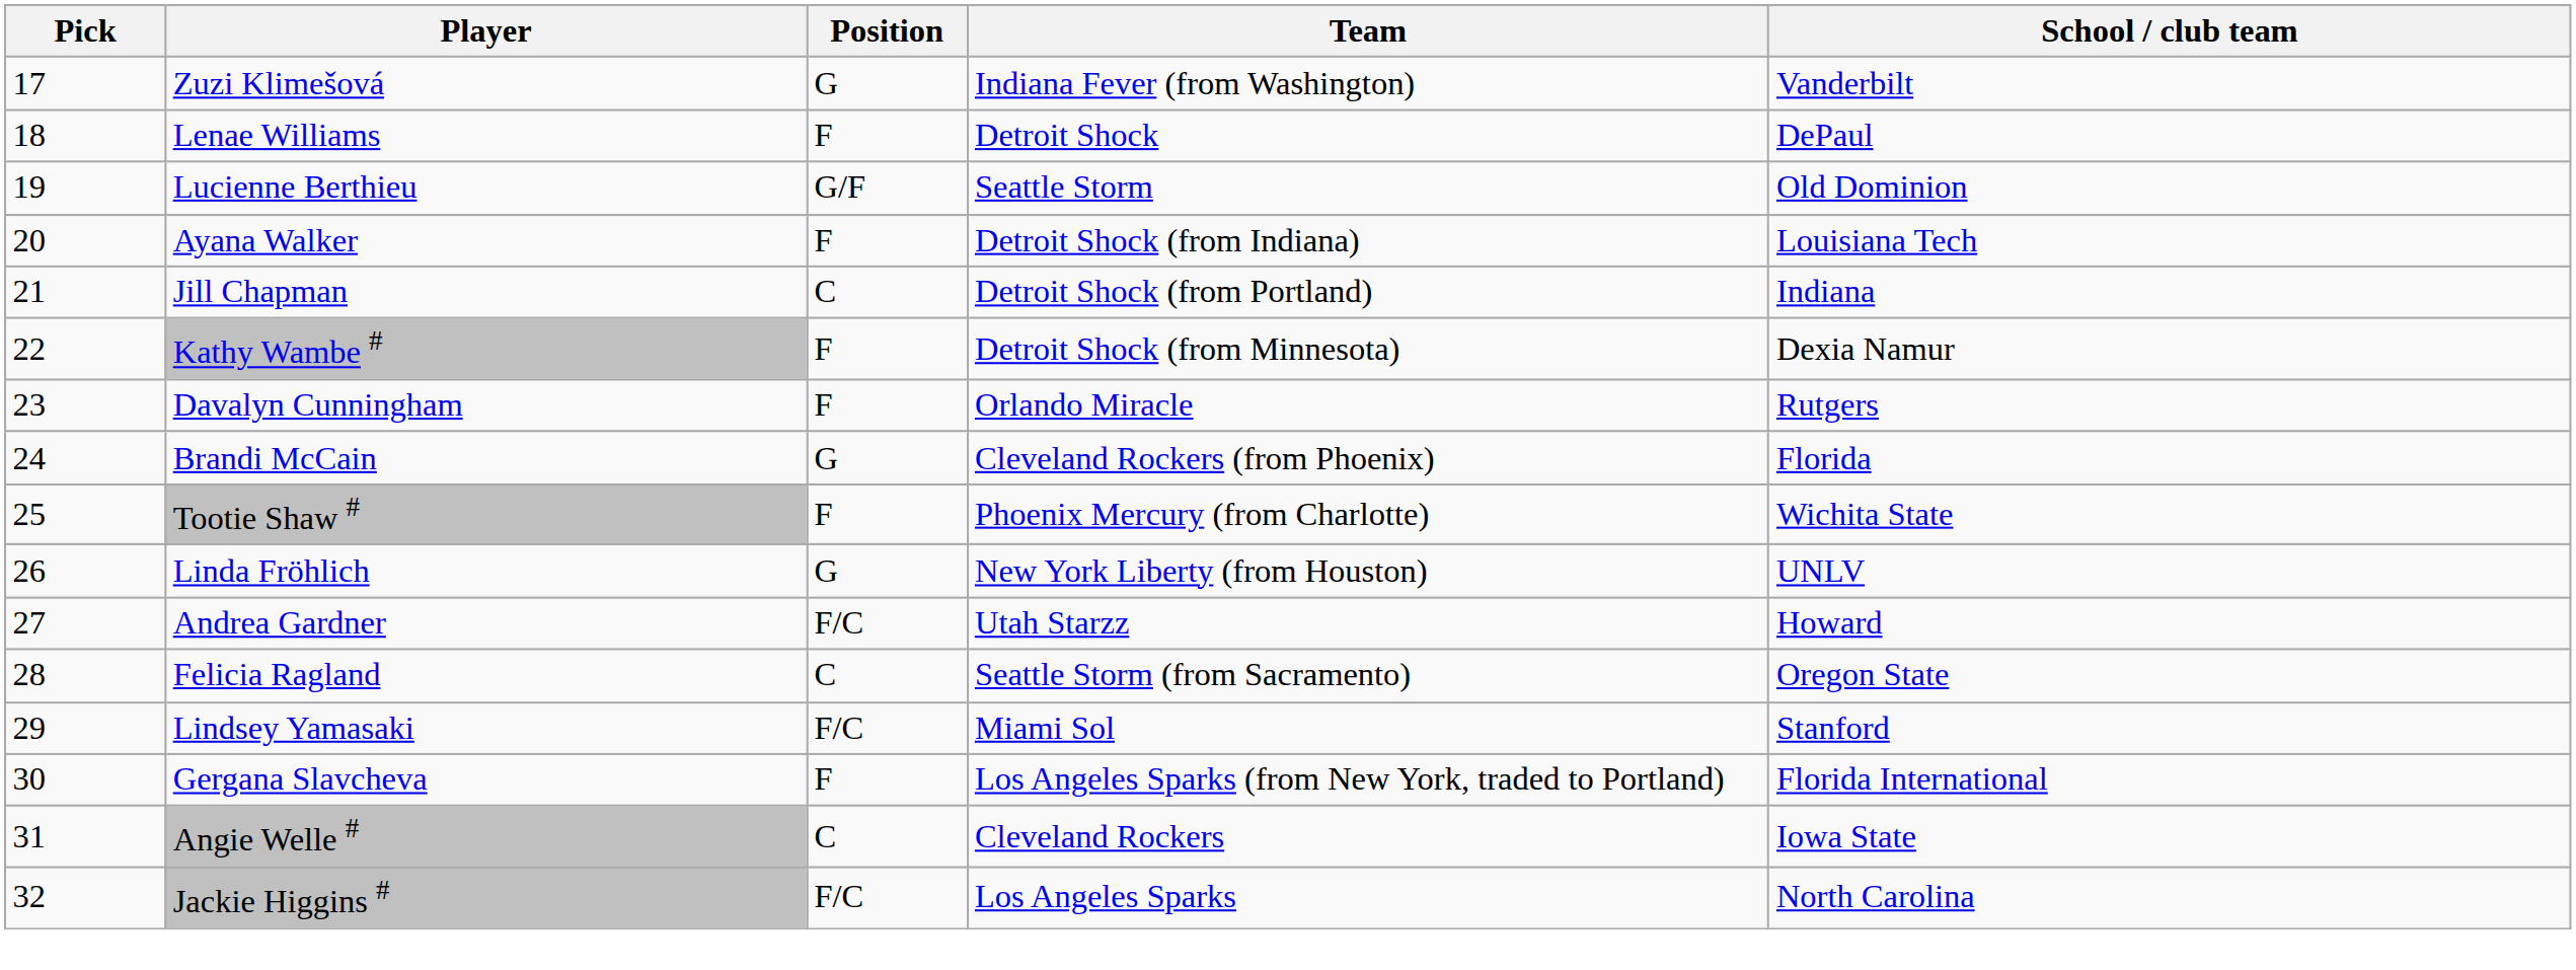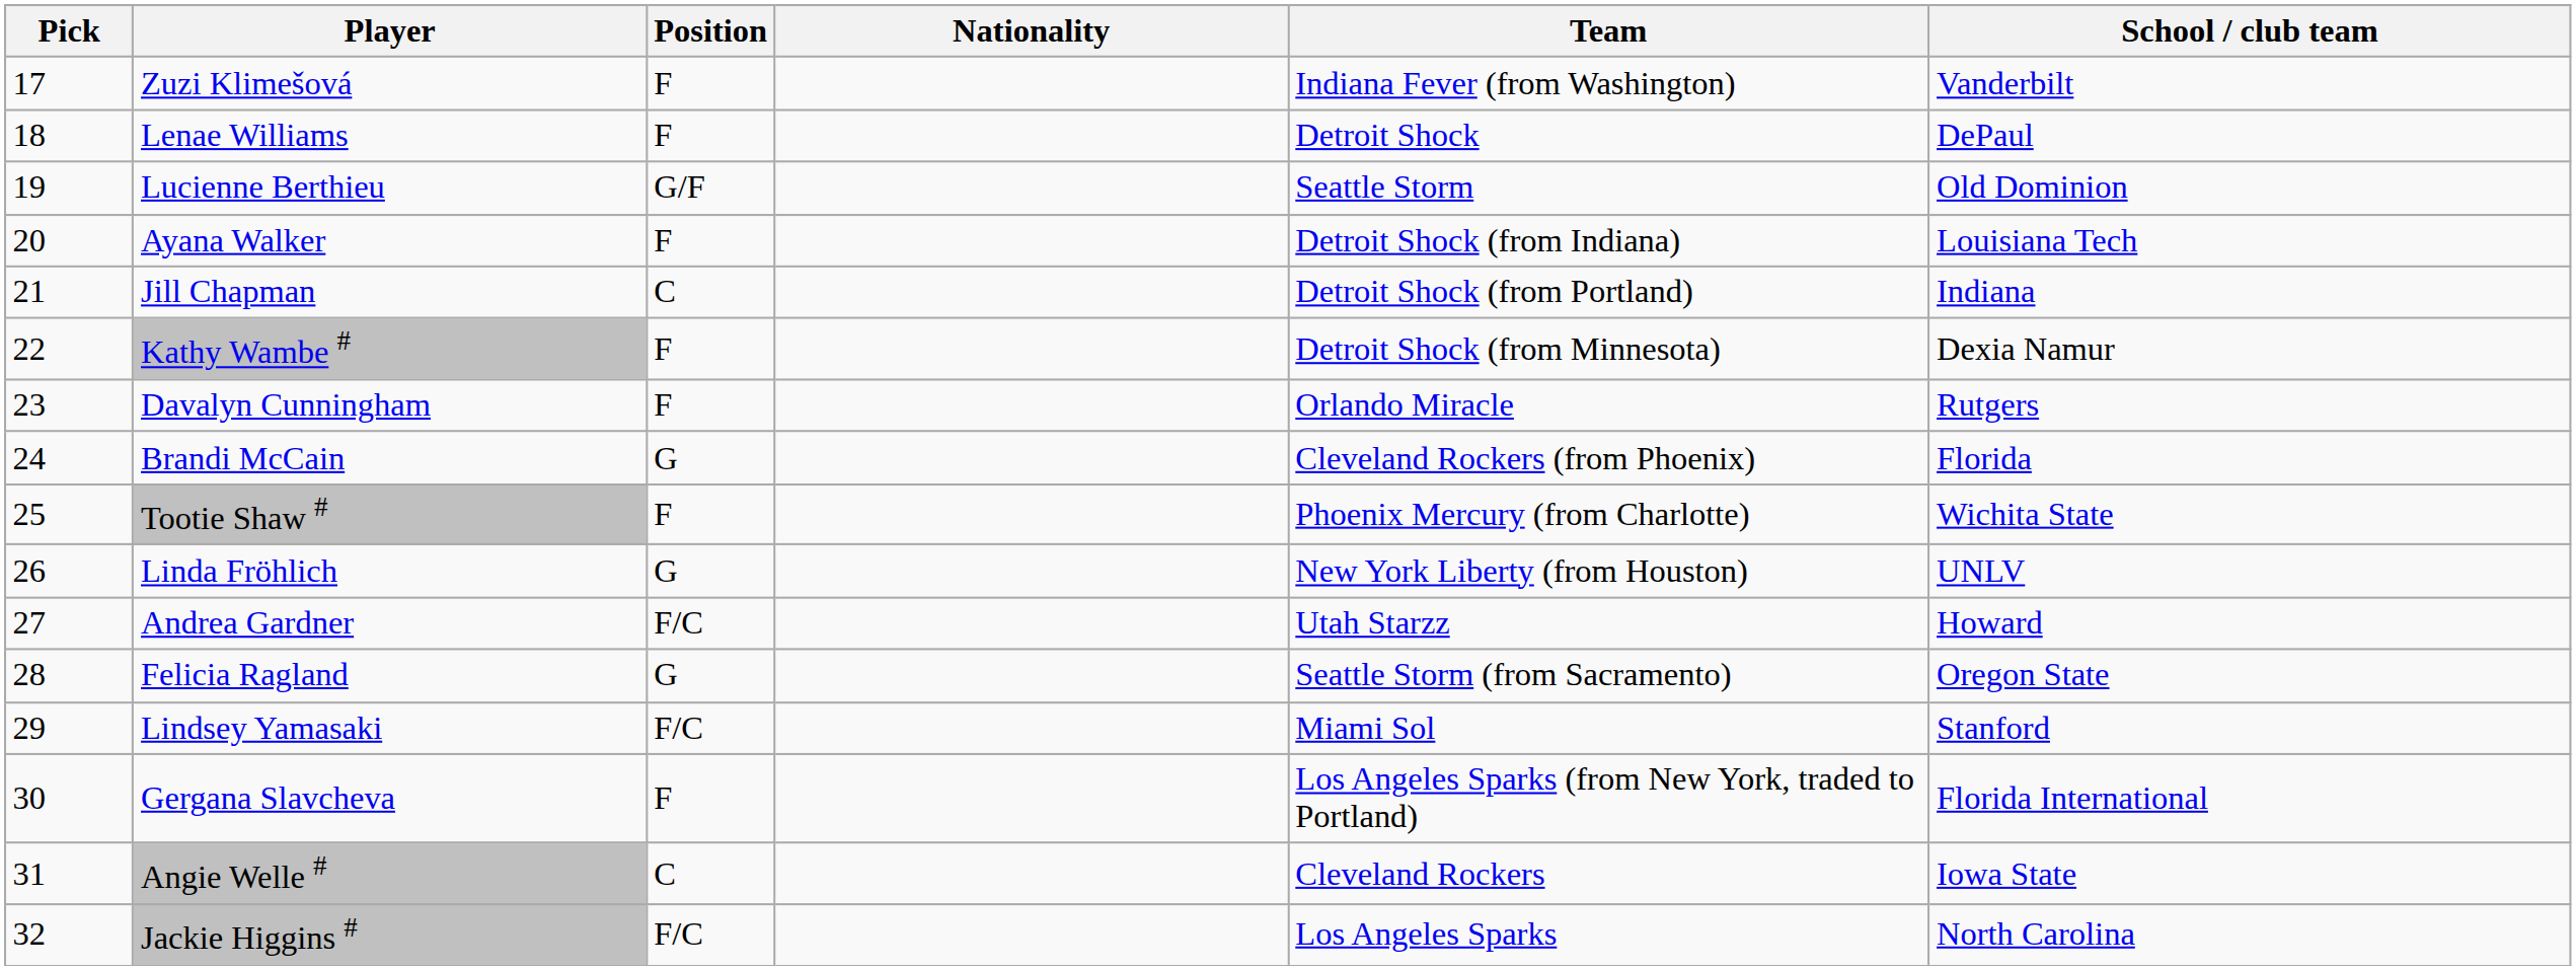 <table class="wikitable sortable">
 <tr>
 <th style="width:5%;">Pick</th>
 <th style="width:20%;">Player</th>
 <th style="width:5%;">Position</th>
+<th style="width:20%;">Nationality</th>
 <th style="width:25%;">Team</th>
 <th style="width:25%;">School / club team</th>
 </tr>
 <tr>
 <td>17</td>
 <td><a href='#'>Zuzi Klimešová</a></td>
-<td>G</td>
+<td>F</td>
+<td></td>
 <td><a href='#'>Indiana Fever</a> (from Washington)</td>
 <td><a href='#'>Vanderbilt</a></td>
 </tr>
 <tr>
 <td>18</td>
 <td><a href='#'>Lenae Williams</a></td>
 <td>F</td>
+<td></td>
 <td><a href='#'>Detroit Shock</a></td>
 <td><a href='#'>DePaul</a></td>
 </tr>
 <tr>
 <td>19</td>
 <td><a href='#'>Lucienne Berthieu</a></td>
 <td>G/F</td>
+<td></td>
 <td><a href='#'>Seattle Storm</a></td>
 <td><a href='#'>Old Dominion</a></td>
 </tr>
 <tr>
 <td>20</td>
 <td><a href='#'>Ayana Walker</a></td>
 <td>F</td>
+<td></td>
 <td><a href='#'>Detroit Shock</a> (from Indiana)</td>
 <td><a href='#'>Louisiana Tech</a></td>
 </tr>
 <tr>
 <td>21</td>
 <td><a href='#'>Jill Chapman</a></td>
 <td>C</td>
+<td></td>
 <td><a href='#'>Detroit Shock</a> (from Portland)</td>
 <td><a href='#'>Indiana</a></td>
 </tr>
 <tr>
 <td>22</td>
 <td bgcolor=#C0C0C0><a href='#'>Kathy Wambe</a> <sup>#</sup></td>
 <td>F</td>
+<td></td>
 <td><a href='#'>Detroit Shock</a> (from Minnesota)</td>
 <td>Dexia Namur </td>
 </tr>
 <tr>
 <td>23</td>
 <td><a href='#'>Davalyn Cunningham</a></td>
 <td>F</td>
+<td></td>
 <td><a href='#'>Orlando Miracle</a></td>
 <td><a href='#'>Rutgers</a></td>
 </tr>
 <tr>
 <td>24</td>
 <td><a href='#'>Brandi McCain</a></td>
 <td>G</td>
+<td></td>
 <td><a href='#'>Cleveland Rockers</a> (from Phoenix)</td>
 <td><a href='#'>Florida</a></td>
 </tr>
 <tr>
 <td>25</td>
 <td bgcolor=#C0C0C0>Tootie Shaw <sup>#</sup></td>
 <td>F</td>
+<td></td>
 <td><a href='#'>Phoenix Mercury</a> (from Charlotte)</td>
 <td><a href='#'>Wichita State</a></td>
 </tr>
 <tr>
 <td>26</td>
 <td><a href='#'>Linda Fröhlich</a></td>
 <td>G</td>
+<td></td>
 <td><a href='#'>New York Liberty</a> (from Houston)</td>
 <td><a href='#'>UNLV</a></td>
 </tr>
 <tr>
 <td>27</td>
 <td><a href='#'>Andrea Gardner</a></td>
 <td>F/C</td>
+<td></td>
 <td><a href='#'>Utah Starzz</a></td>
 <td><a href='#'>Howard</a></td>
 </tr>
 <tr>
 <td>28</td>
 <td><a href='#'>Felicia Ragland</a></td>
-<td>C</td>
+<td>G</td>
+<td></td>
 <td><a href='#'>Seattle Storm</a> (from Sacramento)</td>
 <td><a href='#'>Oregon State</a></td>
 </tr>
 <tr>
 <td>29</td>
 <td><a href='#'>Lindsey Yamasaki</a></td>
 <td>F/C</td>
+<td></td>
 <td><a href='#'>Miami Sol</a></td>
 <td><a href='#'>Stanford</a></td>
 </tr>
 <tr>
 <td>30</td>
 <td><a href='#'>Gergana Slavcheva</a></td>
 <td>F</td>
+<td></td>
 <td><a href='#'>Los Angeles Sparks</a> (from New York, traded to Portland)</td>
 <td><a href='#'>Florida International</a></td>
 </tr>
 <tr>
 <td>31</td>
 <td bgcolor=#C0C0C0>Angie Welle <sup>#</sup></td>
 <td>C</td>
+<td></td>
 <td><a href='#'>Cleveland Rockers</a></td>
 <td><a href='#'>Iowa State</a></td>
 </tr>
 <tr>
 <td>32</td>
 <td bgcolor=#C0C0C0>Jackie Higgins <sup>#</sup></td>
 <td>F/C</td>
+<td></td>
 <td><a href='#'>Los Angeles Sparks</a></td>
 <td><a href='#'>North Carolina</a></td>
 </tr>
 </table>
